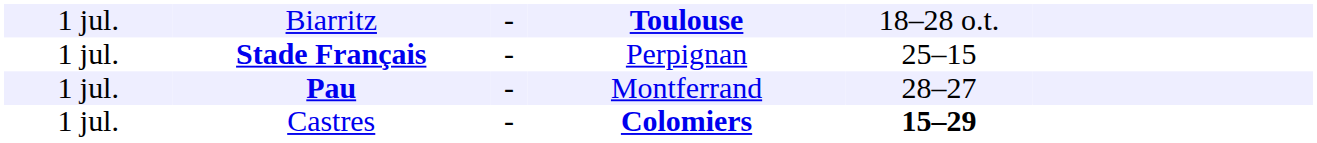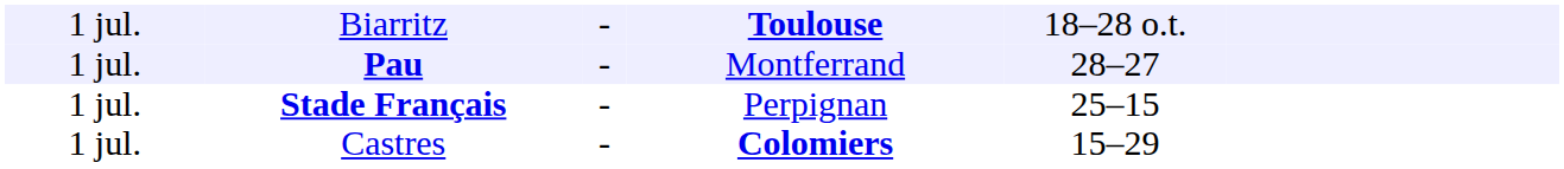 <table border=0 cellspacing=0 cellpadding=0 style="font-size: 100%; border-collapse: collapse; width:auto">
 <tr align=center bgcolor=#eeeeFF>
 <td width=90>1 jul.</td>
 <td width=170><a href='#'>Biarritz</a></td>
 <td width=20>-</td>
 <td width=170><strong><a href='#'>Toulouse</a></strong></td>
 <td width=100>18–28 o.t.</td>
-<td width=150></td>
-</tr>
-<tr align=center bgcolor=#FFFFFF>
-<td width=90>1 jul.</td>
-<td width=170><strong><a href='#'>Stade Français</a></strong></td>
-<td width=20>-</td>
-<td width=170><a href='#'>Perpignan</a></td>
-<td width=100>25–15</td>
 <td width=150></td>
 </tr>
 <tr align=center bgcolor=#EEEEFF>
 <td width=90>1 jul.</td>
 <td width=170><strong><a href='#'>Pau</a></strong></td>
 <td width=20>-</td>
 <td width=170><a href='#'>Montferrand</a></td>
 <td width=100>28–27</td>
 <td width=150></td>
 </tr>
 <tr align=center bgcolor=#FFFFFF>
 <td width=90>1 jul.</td>
+<td width=170><strong><a href='#'>Stade Français</a></strong></td>
+<td width=20>-</td>
+<td width=170><a href='#'>Perpignan</a></td>
+<td width=100>25–15</td>
+<td width=150></td>
+</tr>
+<tr align=center bgcolor=#FFFFFF>
+<td width=90>1 jul.</td>
 <td width=170><a href='#'>Castres</a></td>
 <td width=20>-</td>
 <td width=170><strong><a href='#'>Colomiers</a></strong></td>
-<td width=100><strong>15–29</strong></td>
+<td width=100>15–29</td>
 <td width=150></td>
 </tr>
 </table>
